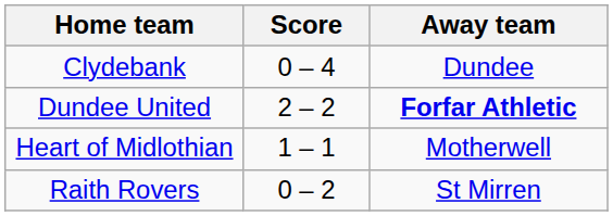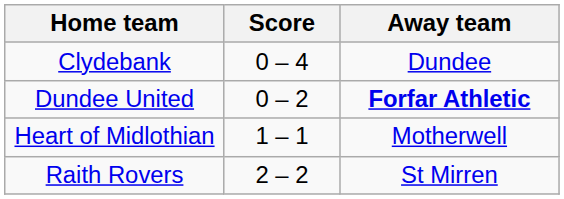 <table class="wikitable" style="text-align: center">
 <tr>
 <th width=140>Home team</th>
 <th width=70>Score</th>
 <th width=140>Away team</th>
 </tr>
 <tr>
 <td><a href='#'>Clydebank</a></td>
 <td>0 – 4</td>
 <td><a href='#'>Dundee</a></td>
 </tr>
 <tr>
 <td><a href='#'>Dundee United</a></td>
-<td>2 – 2</td>
+<td>0 – 2</td>
 <td><strong><a href='#'>Forfar Athletic</a></strong></td>
 </tr>
 <tr>
 <td><a href='#'>Heart of Midlothian</a></td>
 <td>1 – 1</td>
 <td><a href='#'>Motherwell</a></td>
 </tr>
 <tr>
 <td><a href='#'>Raith Rovers</a></td>
-<td>0 – 2</td>
+<td>2 – 2</td>
 <td><a href='#'>St Mirren</a></td>
 </tr>
 </table>
